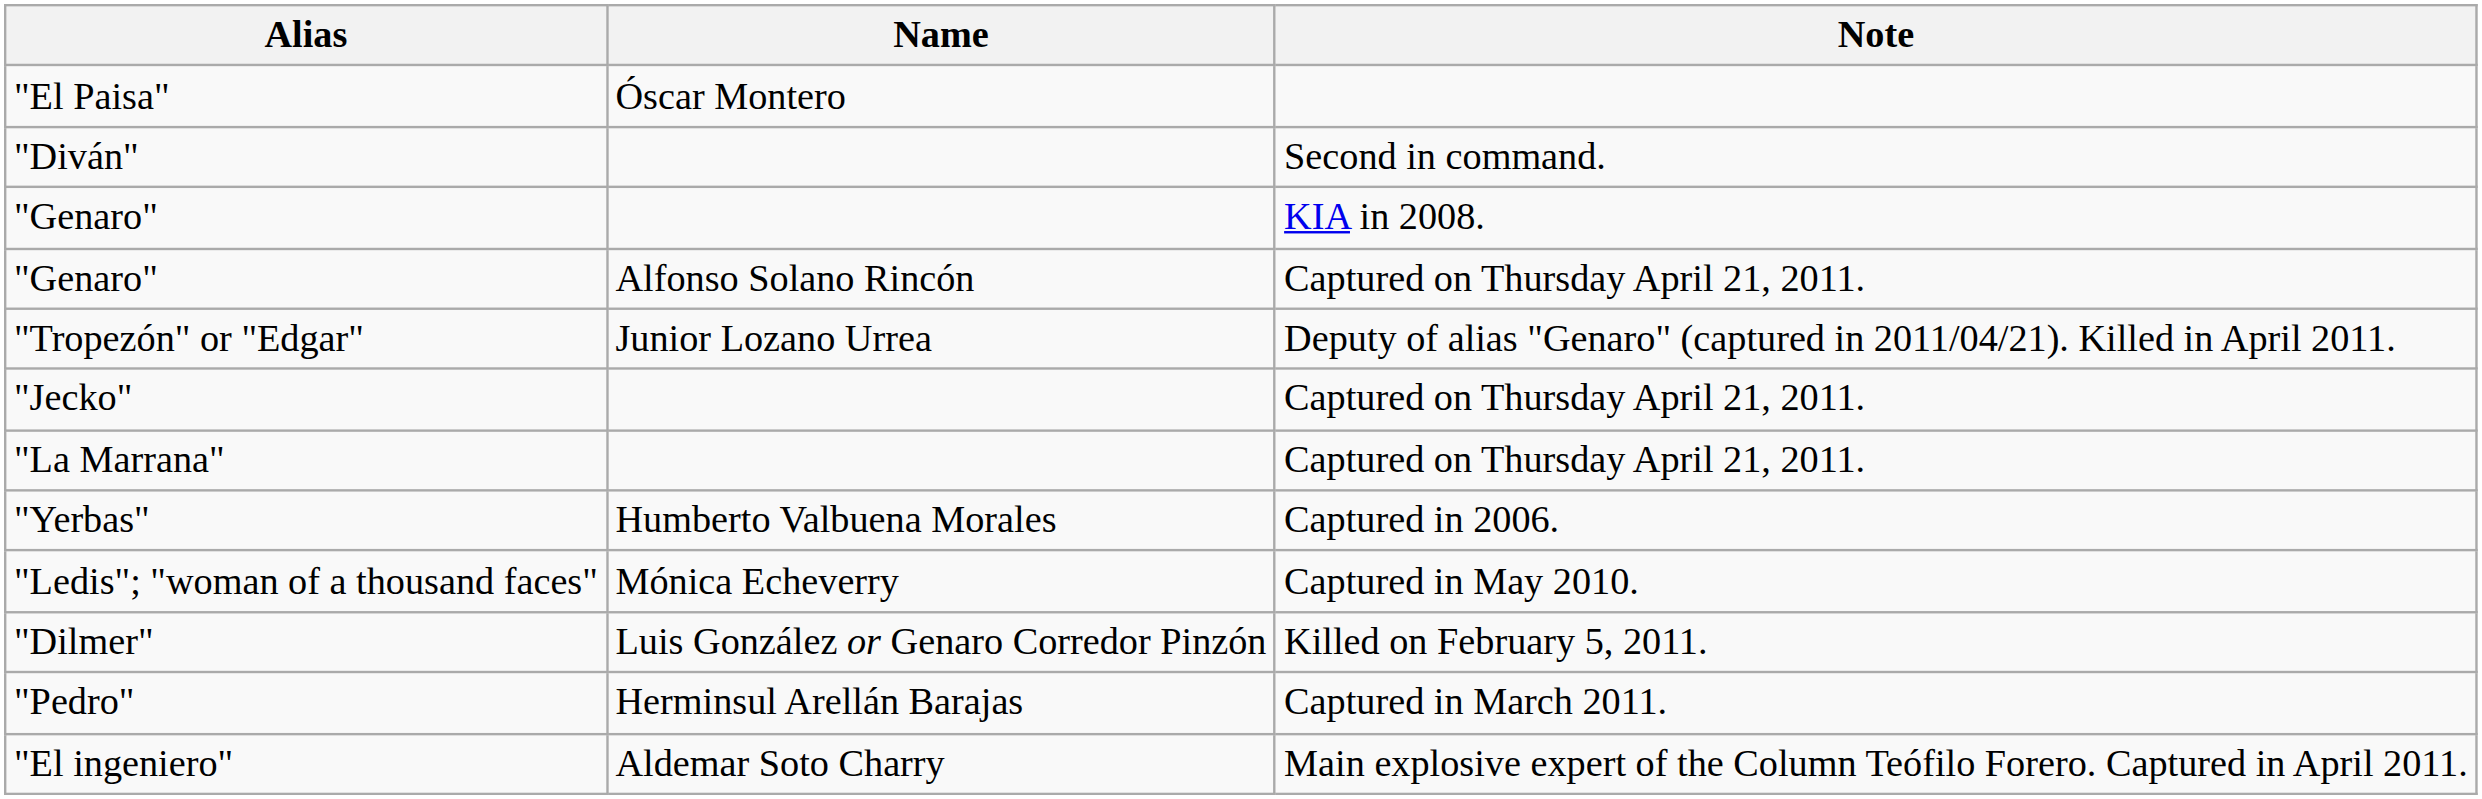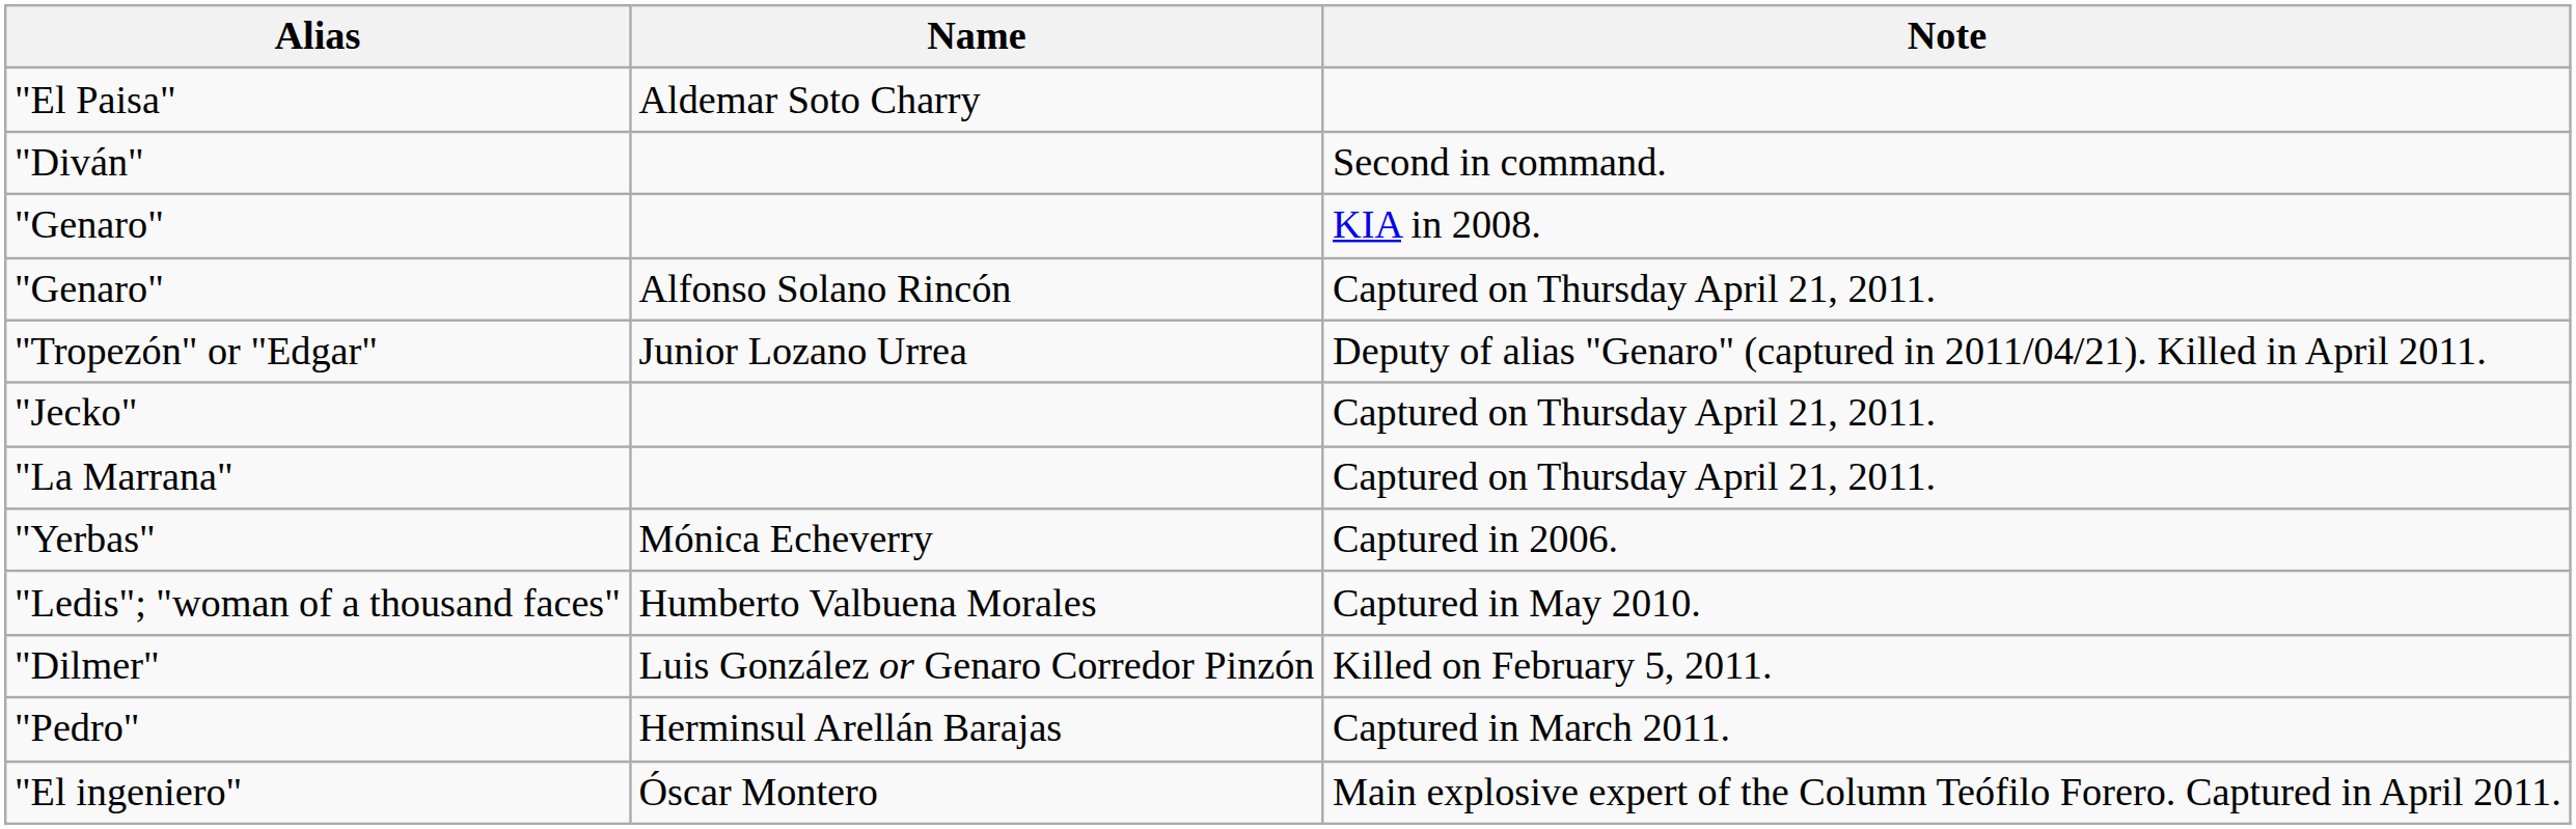 <table class="wikitable">
 <tr>
 <th>Alias</th>
 <th>Name</th>
 <th>Note</th>
 </tr>
 <tr>
 <td>"El Paisa"</td>
-<td>Óscar Montero</td>
+<td>Aldemar Soto Charry</td>
 <td></td>
 </tr>
 <tr>
 <td>"Diván"</td>
 <td></td>
 <td>Second in command.</td>
 </tr>
 <tr>
 <td>"Genaro"</td>
 <td></td>
 <td><a href='#'>KIA</a> in 2008.</td>
 </tr>
 <tr>
 <td>"Genaro"</td>
 <td>Alfonso Solano Rincón</td>
 <td>Captured on Thursday April 21, 2011.</td>
 </tr>
 <tr>
 <td>"Tropezón" or "Edgar"</td>
 <td>Junior Lozano Urrea</td>
 <td>Deputy of alias "Genaro" (captured in 2011/04/21). Killed in April 2011.</td>
 </tr>
 <tr>
 <td>"Jecko"</td>
 <td></td>
 <td>Captured on Thursday April 21, 2011.</td>
 </tr>
 <tr>
 <td>"La Marrana"</td>
 <td></td>
 <td>Captured on Thursday April 21, 2011.</td>
 </tr>
 <tr>
 <td>"Yerbas"</td>
-<td>Humberto Valbuena Morales</td>
+<td>Mónica Echeverry</td>
 <td>Captured in 2006.</td>
 </tr>
 <tr>
 <td>"Ledis"; "woman of a thousand faces"</td>
-<td>Mónica Echeverry</td>
+<td>Humberto Valbuena Morales</td>
 <td>Captured in May 2010.</td>
 </tr>
 <tr>
 <td>"Dilmer"</td>
 <td>Luis González <em>or</em> Genaro Corredor Pinzón</td>
 <td>Killed on February 5, 2011.</td>
 </tr>
 <tr>
 <td>"Pedro"</td>
 <td>Herminsul Arellán Barajas</td>
 <td>Captured in March 2011.</td>
 </tr>
 <tr>
 <td>"El ingeniero"</td>
-<td>Aldemar Soto Charry</td>
+<td>Óscar Montero</td>
 <td>Main explosive expert of the Column Teófilo Forero. Captured in April 2011.</td>
 </tr>
 </table>
